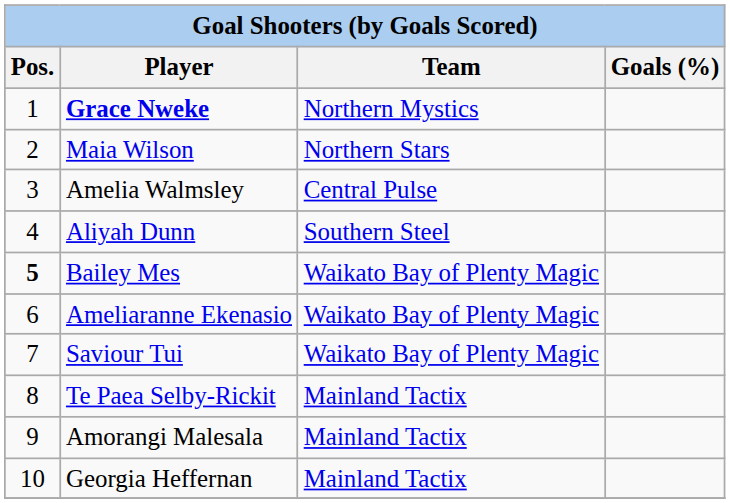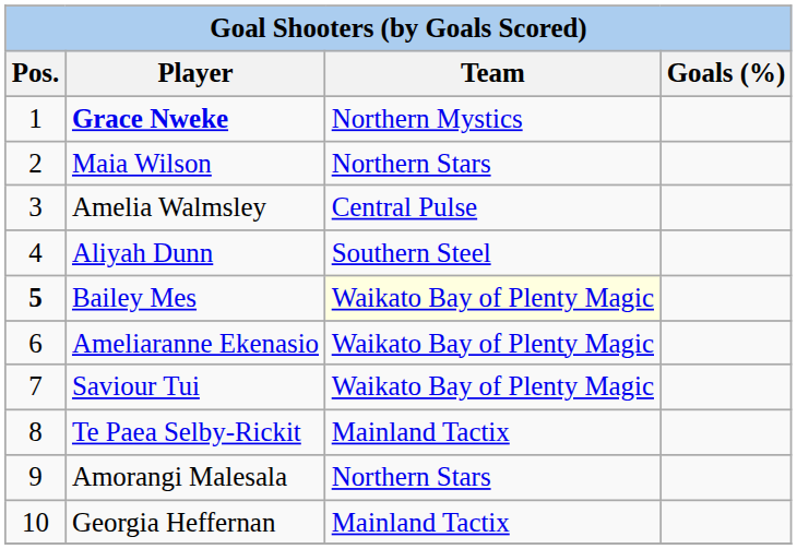 <table class="wikitable"  style="float:left; font-size:90%;">
 <tr>
 <th colspan=4 style=background:#ABCDEF>Goal Shooters (by Goals Scored)</th>
 </tr>
 <tr>
 <th>Pos.</th>
 <th>Player</th>
 <th>Team</th>
 <th>Goals (%)</th>
 </tr>
 <tr>
 <td align=center>1</td>
 <td><strong><a href='#'>Grace Nweke</a></strong></td>
 <td><a href='#'>Northern Mystics</a></td>
 <td align=center></td>
 </tr>
 <tr>
 <td align=center>2</td>
 <td><a href='#'>Maia Wilson</a></td>
 <td><a href='#'>Northern Stars</a></td>
 <td align=center></td>
 </tr>
 <tr>
 <td align=center>3</td>
 <td>Amelia Walmsley</td>
 <td><a href='#'>Central Pulse</a></td>
 <td align=center></td>
 </tr>
 <tr>
 <td align=center>4</td>
 <td><a href='#'>Aliyah Dunn</a></td>
 <td><a href='#'>Southern Steel</a></td>
 <td align=center></td>
 </tr>
 <tr>
 <td align=center><strong>5</strong></td>
 <td><a href='#'>Bailey Mes</a></td>
-<td><a href='#'>Waikato Bay of Plenty Magic</a></td>
+<td style="background: lightyellow;"><a href='#'>Waikato Bay of Plenty Magic</a></td>
 <td align=center></td>
 </tr>
 <tr>
 <td align=center>6</td>
 <td><a href='#'>Ameliaranne Ekenasio</a></td>
 <td><a href='#'>Waikato Bay of Plenty Magic</a></td>
 <td align=center></td>
 </tr>
 <tr>
 <td align=center>7</td>
 <td><a href='#'>Saviour Tui</a></td>
 <td><a href='#'>Waikato Bay of Plenty Magic</a></td>
 <td align=center></td>
 </tr>
 <tr>
 <td align=center>8</td>
 <td><a href='#'>Te Paea Selby-Rickit</a></td>
 <td><a href='#'>Mainland Tactix</a></td>
 <td align=center></td>
 </tr>
 <tr>
 <td align=center>9</td>
 <td>Amorangi Malesala</td>
-<td><a href='#'>Mainland Tactix</a></td>
+<td><a href='#'>Northern Stars</a></td>
 <td align=center></td>
 </tr>
 <tr>
 <td align=center>10</td>
 <td>Georgia Heffernan</td>
 <td><a href='#'>Mainland Tactix</a></td>
 <td align=center></td>
 </tr>
 <tr>
 </tr>
 </table>
